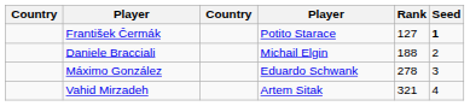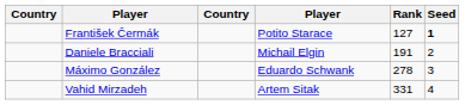 <table class="sortable wikitable">
 <tr>
 <th width="70">Country</th>
 <th width="175">Player</th>
 <th width="70">Country</th>
 <th width="175">Player</th>
 <th>Rank</th>
 <th>Seed</th>
 </tr>
 <tr>
 <td></td>
 <td><a href='#'>František Čermák</a></td>
 <td></td>
 <td><a href='#'>Potito Starace</a></td>
 <td>127</td>
 <td><strong>1</strong></td>
 </tr>
 <tr>
 <td></td>
 <td><a href='#'>Daniele Bracciali</a></td>
 <td></td>
 <td><a href='#'>Michail Elgin</a></td>
-<td>188</td>
+<td>191</td>
 <td>2</td>
 </tr>
 <tr>
 <td></td>
 <td><a href='#'>Máximo González</a></td>
 <td></td>
 <td><a href='#'>Eduardo Schwank</a></td>
 <td>278</td>
 <td>3</td>
 </tr>
 <tr>
 <td></td>
 <td><a href='#'>Vahid Mirzadeh</a></td>
 <td></td>
 <td><a href='#'>Artem Sitak</a></td>
-<td>321</td>
+<td>331</td>
 <td>4</td>
 </tr>
 </table>
